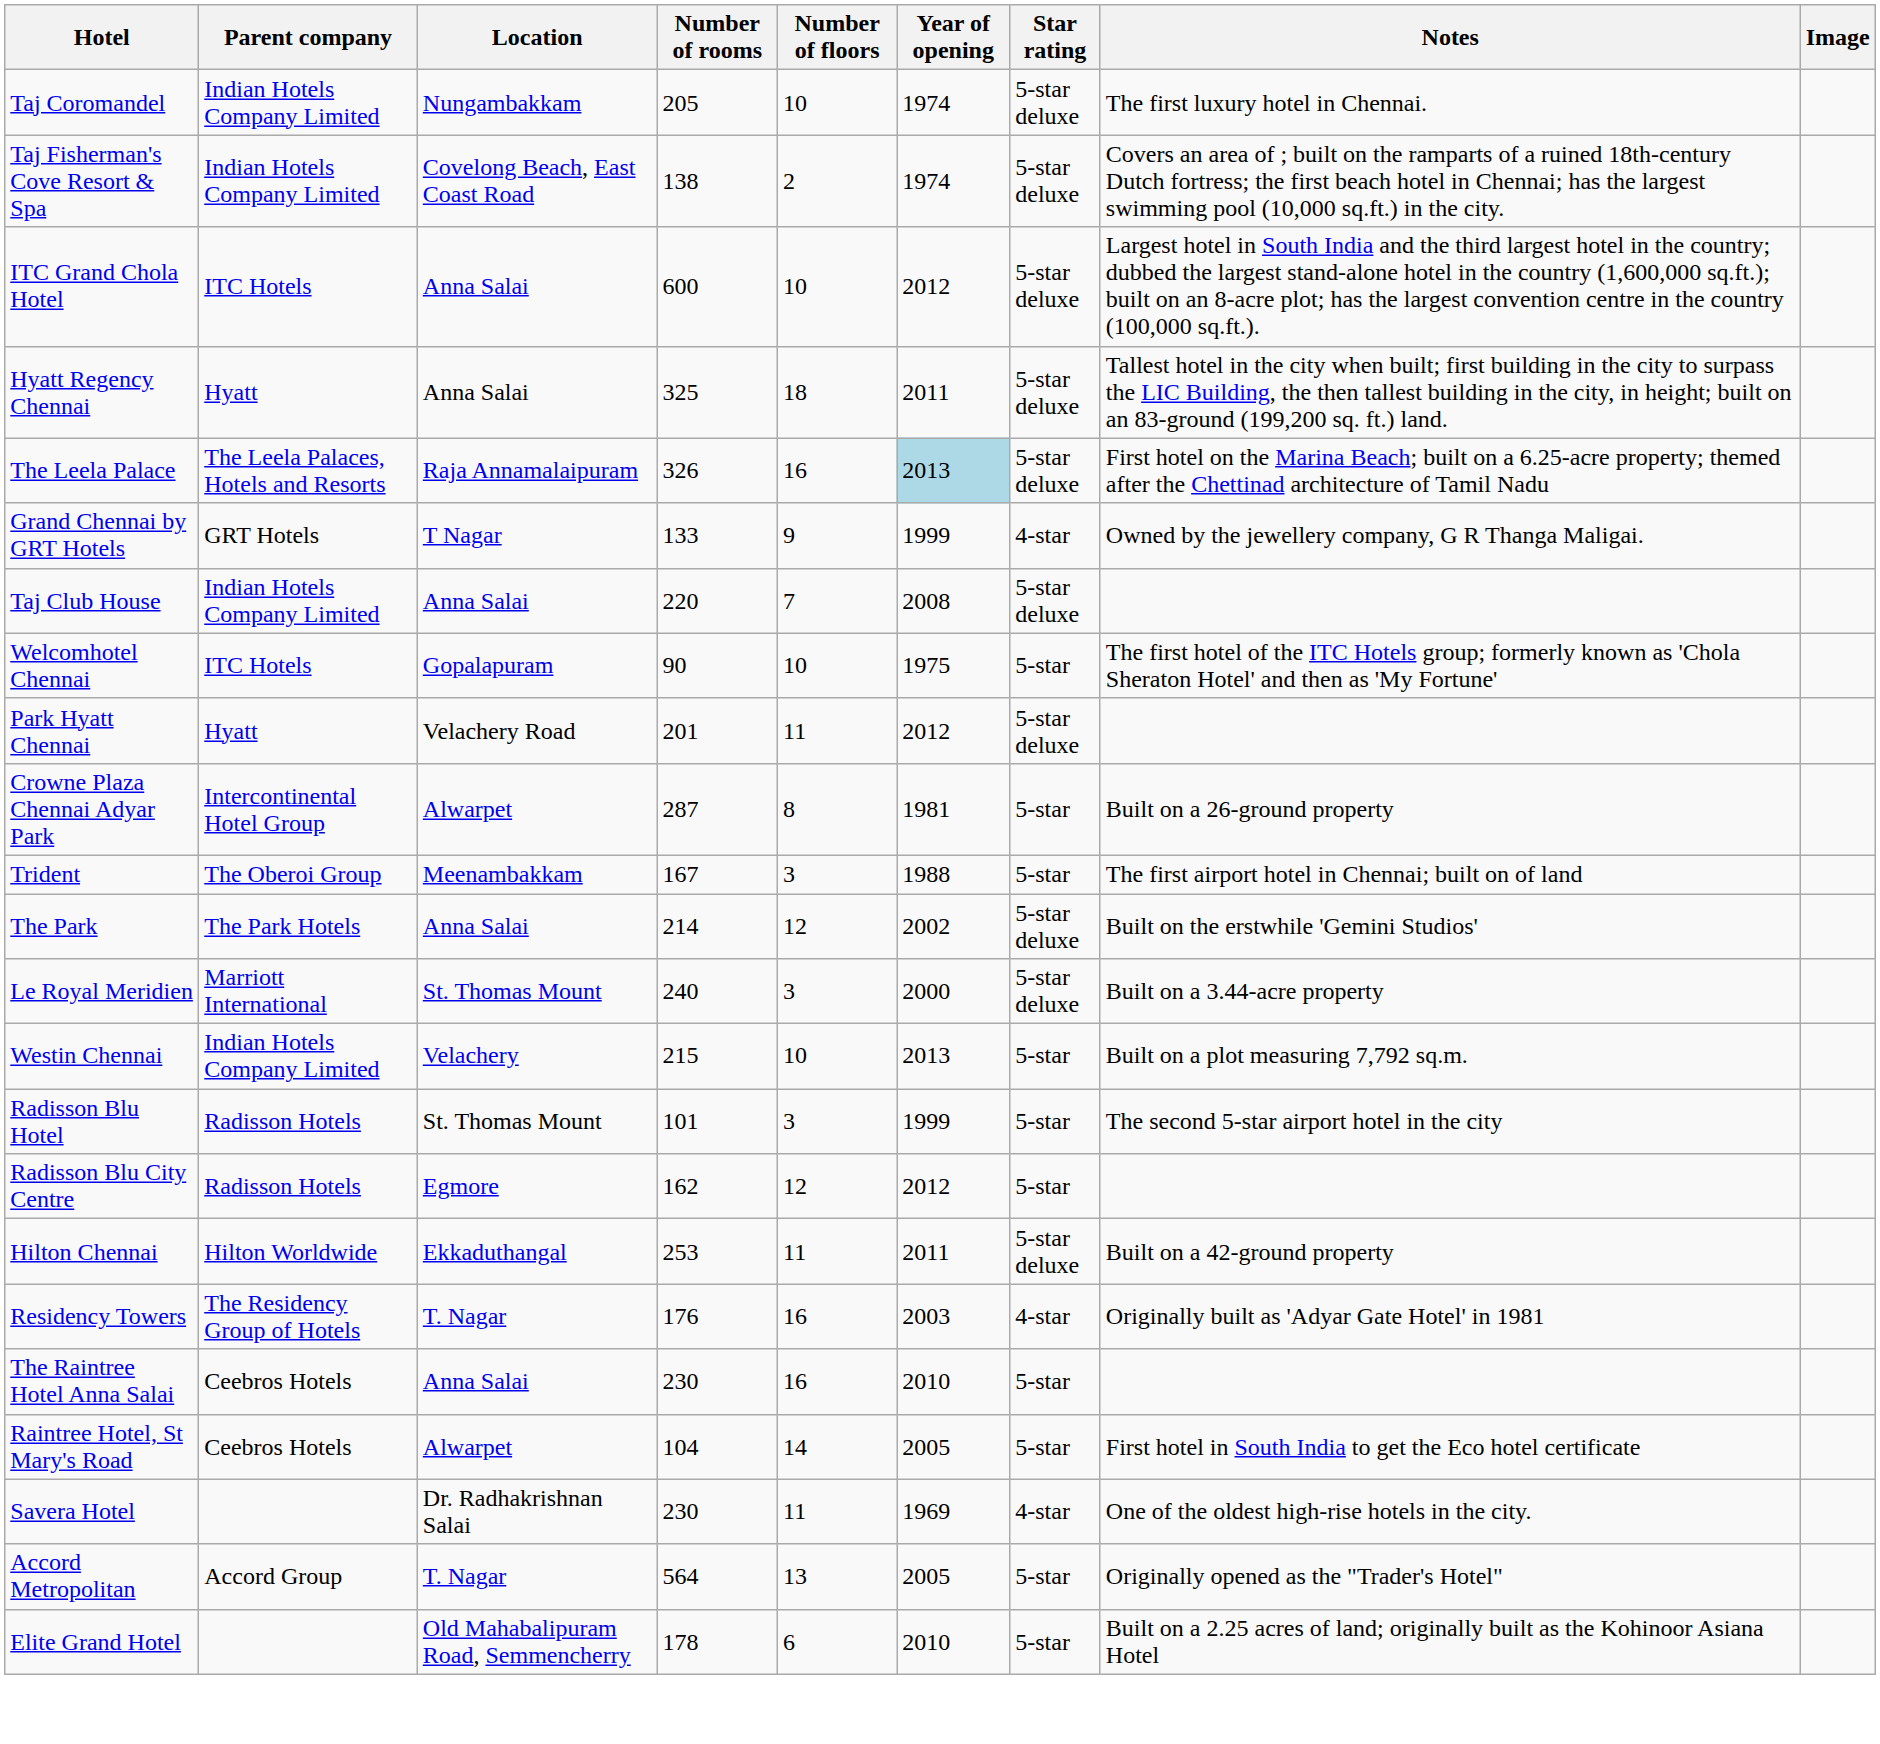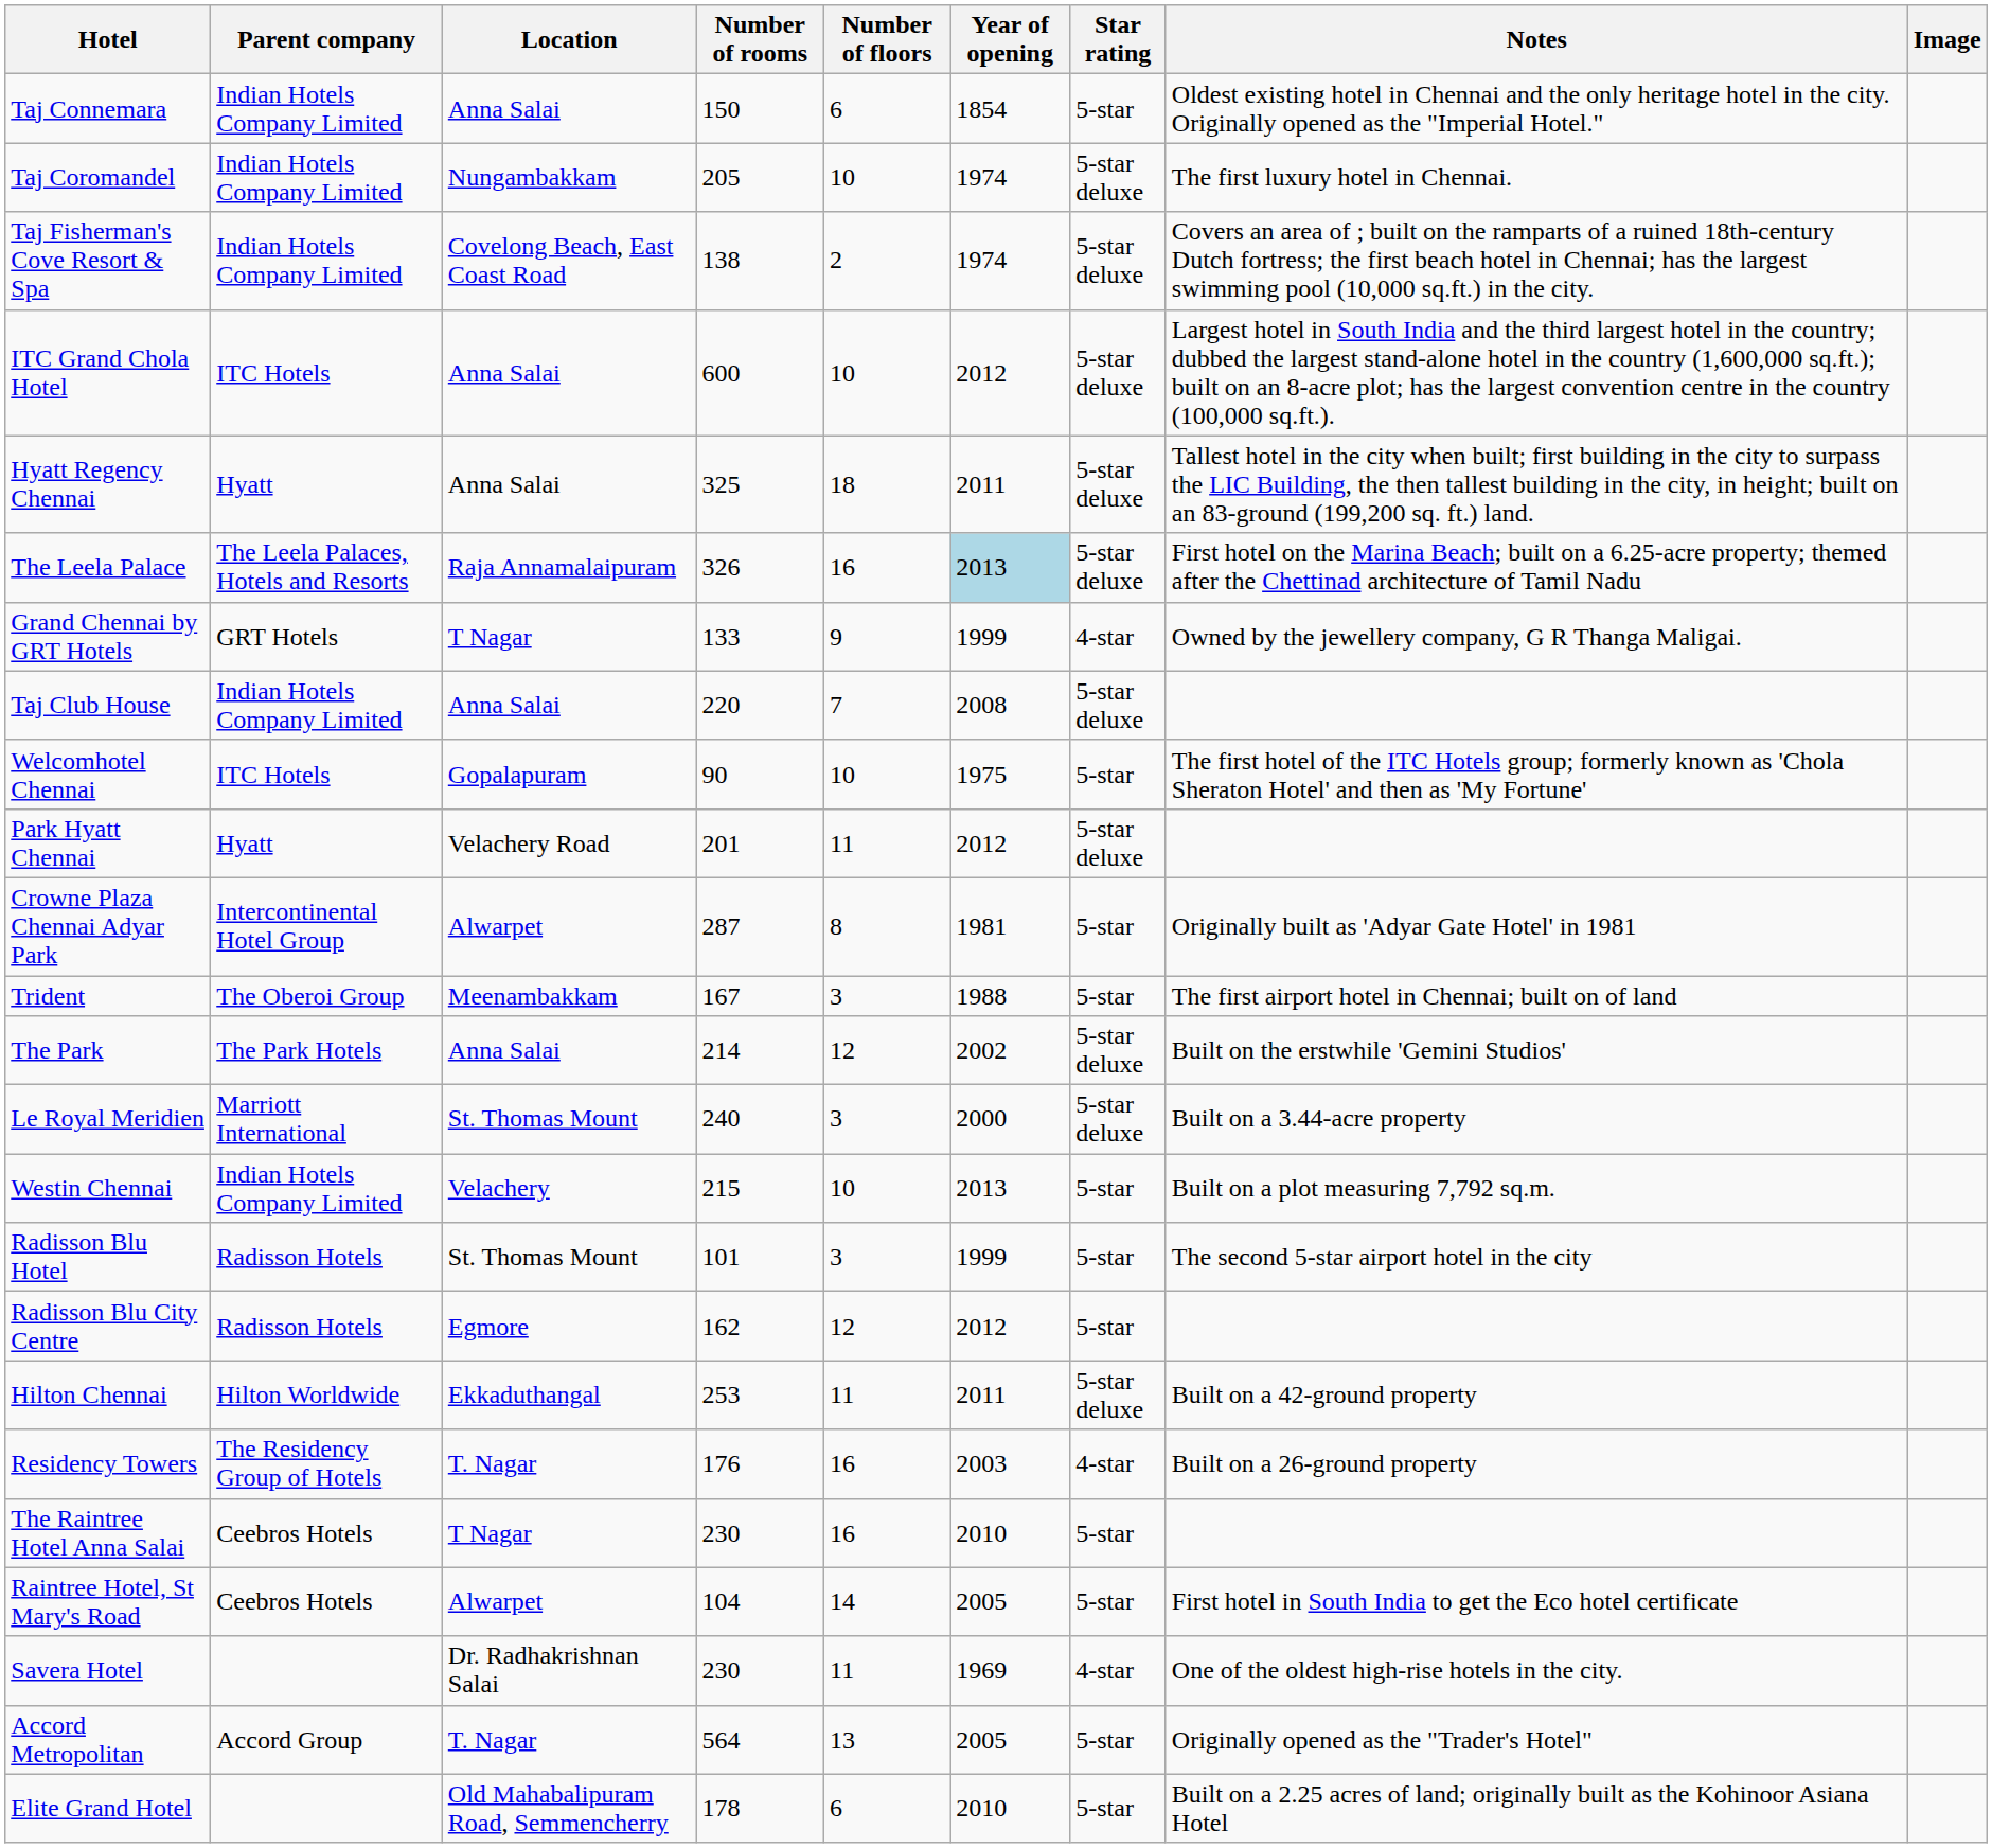 <table class="wikitable sortable">
 <tr>
 <th>Hotel</th>
 <th>Parent company</th>
 <th>Location</th>
 <th>Number of rooms</th>
 <th>Number of floors</th>
 <th>Year of opening</th>
 <th>Star rating</th>
 <th class="unsortable">Notes</th>
 <th class="unsortable">Image</th>
+</tr>
+<tr>
+<td><a href='#'>Taj Connemara</a></td>
+<td><a href='#'>Indian Hotels Company Limited</a></td>
+<td><a href='#'>Anna Salai</a></td>
+<td>150</td>
+<td>6</td>
+<td>1854</td>
+<td>5-star</td>
+<td>Oldest existing hotel in Chennai and the only heritage hotel in the city. Originally opened as the "Imperial Hotel."</td>
+<td></td>
 </tr>
 <tr>
 <td><a href='#'>Taj Coromandel</a></td>
 <td><a href='#'>Indian Hotels Company Limited</a></td>
 <td><a href='#'>Nungambakkam</a></td>
 <td>205</td>
 <td>10</td>
 <td>1974</td>
 <td>5-star deluxe</td>
 <td>The first luxury hotel in Chennai.</td>
 <td></td>
 </tr>
 <tr>
 <td><a href='#'>Taj Fisherman's Cove Resort & Spa</a></td>
 <td><a href='#'>Indian Hotels Company Limited</a></td>
 <td><a href='#'>Covelong Beach</a>, <a href='#'>East Coast Road</a></td>
 <td>138</td>
 <td>2</td>
 <td>1974</td>
 <td>5-star deluxe</td>
 <td>Covers an area of ; built on the ramparts of a ruined 18th-century Dutch fortress; the first beach hotel in Chennai; has the largest swimming pool (10,000 sq.ft.) in the city.</td>
 <td></td>
 </tr>
 <tr>
 <td><a href='#'>ITC Grand Chola Hotel</a></td>
 <td><a href='#'>ITC Hotels</a></td>
 <td><a href='#'>Anna Salai</a></td>
 <td>600</td>
 <td>10</td>
 <td>2012</td>
 <td>5-star deluxe</td>
 <td>Largest hotel in <a href='#'>South India</a> and the third largest hotel in the country; dubbed the largest stand-alone hotel in the country (1,600,000 sq.ft.); built on an 8-acre plot; has the largest convention centre in the country (100,000 sq.ft.).</td>
 <td></td>
 </tr>
 <tr>
 <td><a href='#'>Hyatt Regency Chennai</a></td>
 <td><a href='#'>Hyatt</a></td>
 <td>Anna Salai</td>
 <td>325</td>
 <td>18</td>
 <td>2011</td>
 <td>5-star deluxe</td>
 <td>Tallest hotel in the city when built; first building in the city to surpass the <a href='#'>LIC Building</a>, the then tallest building in the city, in height; built on an 83-ground (199,200 sq. ft.) land.</td>
 <td></td>
 </tr>
 <tr>
 <td><a href='#'>The Leela Palace</a></td>
 <td><a href='#'>The Leela Palaces, Hotels and Resorts</a></td>
 <td><a href='#'>Raja Annamalaipuram</a></td>
 <td>326</td>
 <td>16</td>
 <td style="background: lightblue;">2013</td>
 <td>5-star deluxe</td>
 <td>First hotel on the <a href='#'>Marina Beach</a>; built on a 6.25-acre property; themed after the <a href='#'>Chettinad</a> architecture of Tamil Nadu</td>
 <td></td>
 </tr>
 <tr>
 <td><a href='#'>Grand Chennai by GRT Hotels</a></td>
 <td>GRT Hotels</td>
 <td><a href='#'>T Nagar</a></td>
 <td>133</td>
 <td>9</td>
 <td>1999</td>
 <td>4-star</td>
 <td>Owned by the jewellery company, G R Thanga Maligai.</td>
 <td></td>
 </tr>
 <tr>
 <td><a href='#'>Taj Club House</a></td>
 <td><a href='#'>Indian Hotels Company Limited</a></td>
 <td><a href='#'>Anna Salai</a></td>
 <td>220</td>
 <td>7</td>
 <td>2008</td>
 <td>5-star deluxe</td>
 <td></td>
 <td></td>
 </tr>
 <tr>
 <td><a href='#'>Welcomhotel Chennai</a></td>
 <td><a href='#'>ITC Hotels</a></td>
 <td><a href='#'>Gopalapuram</a></td>
 <td>90</td>
 <td>10</td>
 <td>1975</td>
 <td>5-star</td>
 <td>The first hotel of the <a href='#'>ITC Hotels</a> group; formerly known as 'Chola Sheraton Hotel' and then as 'My Fortune'</td>
 <td></td>
 </tr>
 <tr>
 <td><a href='#'>Park Hyatt Chennai</a></td>
 <td><a href='#'>Hyatt</a></td>
 <td>Velachery Road</td>
 <td>201</td>
 <td>11</td>
 <td>2012</td>
 <td>5-star deluxe</td>
 <td></td>
 <td></td>
 </tr>
 <tr>
 <td><a href='#'>Crowne Plaza Chennai Adyar Park</a></td>
 <td><a href='#'>Intercontinental Hotel Group</a></td>
 <td><a href='#'>Alwarpet</a></td>
 <td>287</td>
 <td>8</td>
 <td>1981</td>
 <td>5-star</td>
-<td>Built on a 26-ground property</td>
+<td>Originally built as 'Adyar Gate Hotel' in 1981</td>
 <td></td>
 </tr>
 <tr>
 <td><a href='#'>Trident</a></td>
 <td><a href='#'>The Oberoi Group</a></td>
 <td><a href='#'>Meenambakkam</a></td>
 <td>167</td>
 <td>3</td>
 <td>1988</td>
 <td>5-star</td>
 <td>The first airport hotel in Chennai; built on  of land</td>
 <td></td>
 </tr>
 <tr>
 <td><a href='#'>The Park</a></td>
 <td><a href='#'>The Park Hotels</a></td>
 <td><a href='#'>Anna Salai</a></td>
 <td>214</td>
 <td>12</td>
 <td>2002</td>
 <td>5-star deluxe</td>
 <td>Built on the erstwhile 'Gemini Studios'</td>
 <td></td>
 </tr>
 <tr>
 <td><a href='#'>Le Royal Meridien</a></td>
 <td><a href='#'>Marriott International</a></td>
 <td><a href='#'>St. Thomas Mount</a></td>
 <td>240</td>
 <td>3</td>
 <td>2000</td>
 <td>5-star deluxe</td>
 <td>Built on a 3.44-acre property</td>
 <td></td>
 </tr>
 <tr>
 <td><a href='#'>Westin Chennai</a></td>
 <td><a href='#'>Indian Hotels Company Limited</a></td>
 <td><a href='#'>Velachery</a></td>
 <td>215</td>
 <td>10</td>
 <td>2013</td>
 <td>5-star</td>
 <td>Built on a plot measuring 7,792 sq.m.</td>
 <td></td>
 </tr>
 <tr>
 <td><a href='#'>Radisson Blu Hotel</a></td>
 <td><a href='#'>Radisson Hotels</a></td>
 <td>St. Thomas Mount</td>
 <td>101</td>
 <td>3</td>
 <td>1999</td>
 <td>5-star</td>
 <td>The second 5-star airport hotel in the city</td>
 <td></td>
 </tr>
 <tr>
 <td><a href='#'>Radisson Blu City Centre</a></td>
 <td><a href='#'>Radisson Hotels</a></td>
 <td><a href='#'>Egmore</a></td>
 <td>162</td>
 <td>12</td>
 <td>2012</td>
 <td>5-star</td>
 <td></td>
 <td></td>
 </tr>
 <tr>
 <td><a href='#'>Hilton Chennai</a></td>
 <td><a href='#'>Hilton Worldwide</a></td>
 <td><a href='#'>Ekkaduthangal</a></td>
 <td>253</td>
 <td>11</td>
 <td>2011</td>
 <td>5-star deluxe</td>
 <td>Built on a 42-ground property</td>
 <td></td>
 </tr>
 <tr>
 <td><a href='#'>Residency Towers</a></td>
 <td><a href='#'>The Residency Group of Hotels</a></td>
 <td><a href='#'>T. Nagar</a></td>
 <td>176</td>
 <td>16</td>
 <td>2003</td>
 <td>4-star</td>
-<td>Originally built as 'Adyar Gate Hotel' in 1981</td>
+<td>Built on a 26-ground property</td>
 <td></td>
 </tr>
 <tr>
 <td><a href='#'>The Raintree Hotel Anna Salai</a></td>
 <td>Ceebros Hotels</td>
-<td><a href='#'>Anna Salai</a></td>
+<td><a href='#'>T Nagar</a></td>
 <td>230</td>
 <td>16</td>
 <td>2010</td>
 <td>5-star</td>
 <td></td>
 <td></td>
 </tr>
 <tr>
 <td><a href='#'>Raintree Hotel, St Mary's Road</a></td>
 <td>Ceebros Hotels</td>
 <td><a href='#'>Alwarpet</a></td>
 <td>104</td>
 <td>14</td>
 <td>2005</td>
 <td>5-star</td>
 <td>First hotel in <a href='#'>South India</a> to get the Eco hotel certificate</td>
 <td></td>
 </tr>
 <tr>
 <td><a href='#'>Savera Hotel</a></td>
 <td></td>
 <td>Dr. Radhakrishnan Salai</td>
 <td>230</td>
 <td>11</td>
 <td>1969</td>
 <td>4-star</td>
 <td>One of the oldest high-rise hotels in the city.</td>
 <td></td>
 </tr>
 <tr>
 <td><a href='#'>Accord Metropolitan</a></td>
 <td>Accord Group</td>
 <td><a href='#'>T. Nagar</a></td>
 <td>564</td>
 <td>13</td>
 <td>2005</td>
 <td>5-star</td>
 <td>Originally opened as the "Trader's Hotel"</td>
 <td></td>
 </tr>
 <tr>
 <td><a href='#'>Elite Grand Hotel</a></td>
 <td></td>
 <td><a href='#'>Old Mahabalipuram Road</a>, <a href='#'>Semmencherry</a></td>
 <td>178</td>
 <td>6</td>
 <td>2010</td>
 <td>5-star</td>
 <td>Built on a 2.25 acres of land; originally built as the Kohinoor Asiana Hotel</td>
 <td></td>
 </tr>
 </table>
